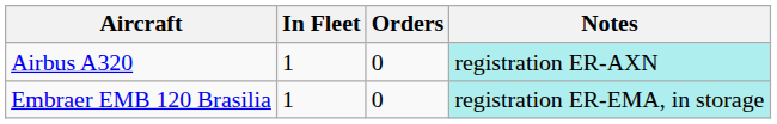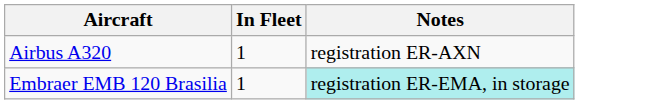 <table class="wikitable sortable">
 <tr>
 <th>Aircraft</th>
 <th>In Fleet</th>
-<th>Orders</th>
 <th>Notes</th>
 </tr>
 <tr>
 <td><a href='#'>Airbus A320</a></td>
 <td>1</td>
-<td>0</td>
-<td style="background: paleturquoise;">registration ER-AXN</td>
+<td>registration ER-AXN</td>
 </tr>
 <tr>
 <td><a href='#'>Embraer EMB 120 Brasilia</a></td>
 <td>1</td>
-<td>0</td>
 <td style="background: paleturquoise;">registration ER-EMA, in storage</td>
 </tr>
 </table>
